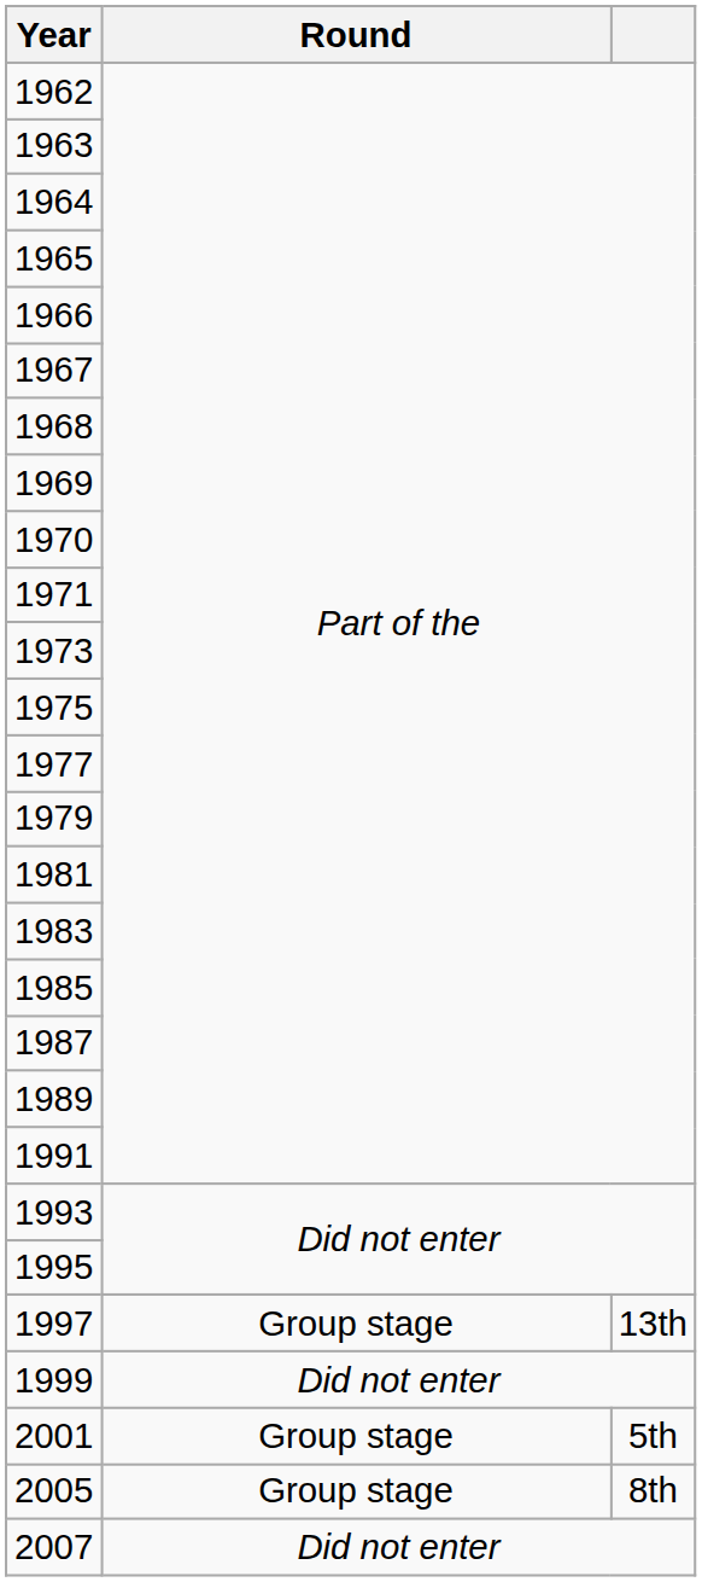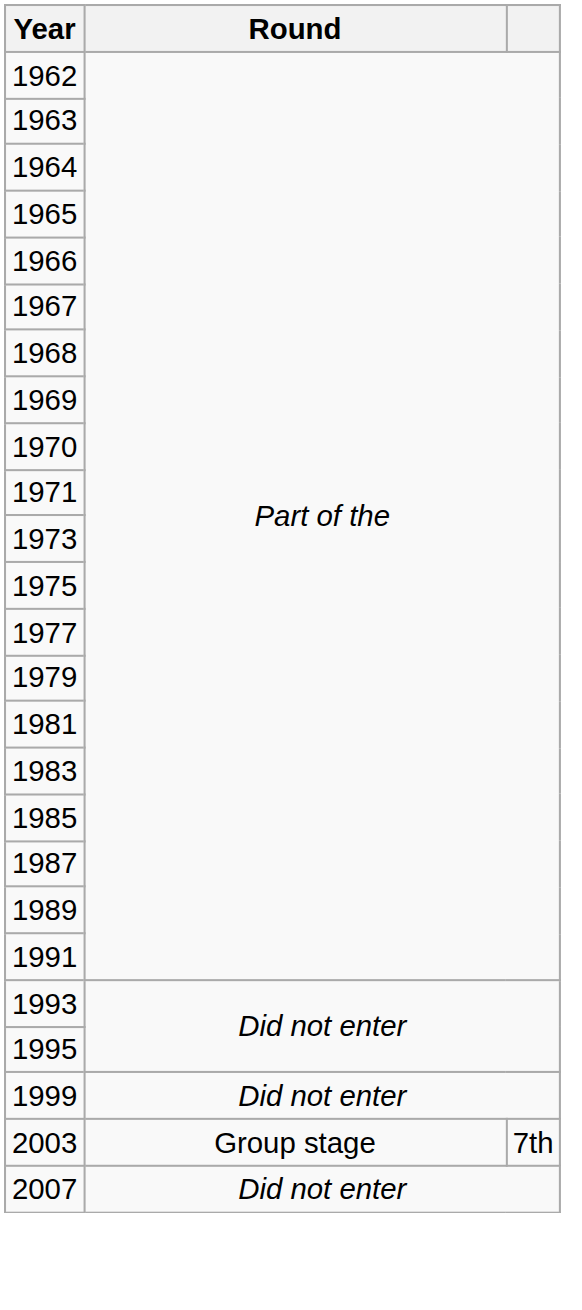 <table class="wikitable" style="text-align: center; font-size:90%">
 <tr>
 <th>Year</th>
 <th style="width:200px">Round</th>
 <th></th>
 </tr>
 <tr>
 <td>1962</td>
 <td colspan="2" rowspan="20"><em>Part of the </em></td>
 </tr>
 <tr>
 <td>1963</td>
 </tr>
 <tr>
 <td>1964</td>
 </tr>
 <tr>
 <td>1965</td>
 </tr>
 <tr>
 <td>1966</td>
 </tr>
 <tr>
 <td>1967</td>
 </tr>
 <tr>
 <td>1968</td>
 </tr>
 <tr>
 <td>1969</td>
 </tr>
 <tr>
 <td>1970</td>
 </tr>
 <tr>
 <td>1971</td>
 </tr>
 <tr>
 <td>1973</td>
 </tr>
 <tr>
 <td>1975</td>
 </tr>
 <tr>
 <td>1977</td>
 </tr>
 <tr>
 <td>1979</td>
 </tr>
 <tr>
 <td>1981</td>
 </tr>
 <tr>
 <td>1983</td>
 </tr>
 <tr>
 <td>1985</td>
 </tr>
 <tr>
 <td>1987</td>
 </tr>
 <tr>
 <td>1989</td>
 </tr>
 <tr>
 <td>1991</td>
 </tr>
 <tr>
 <td>1993</td>
 <td colspan="2" rowspan="2"><em>Did not enter</em></td>
 </tr>
 <tr>
 <td>1995</td>
 </tr>
 <tr>
-<td>1997</td>
-<td>Group stage</td>
-<td>13th</td>
-</tr>
-<tr>
 <td>1999</td>
 <td colspan="2"><em>Did not enter</em></td>
 </tr>
 <tr>
-<td>2001</td>
+<td>2003</td>
 <td>Group stage</td>
-<td>5th</td>
-</tr>
-<tr>
-<td>2005</td>
-<td>Group stage</td>
-<td>8th</td>
+<td>7th</td>
 </tr>
 <tr>
 <td>2007</td>
 <td colspan="2"><em>Did not enter</em></td>
 </tr>
 </table>
